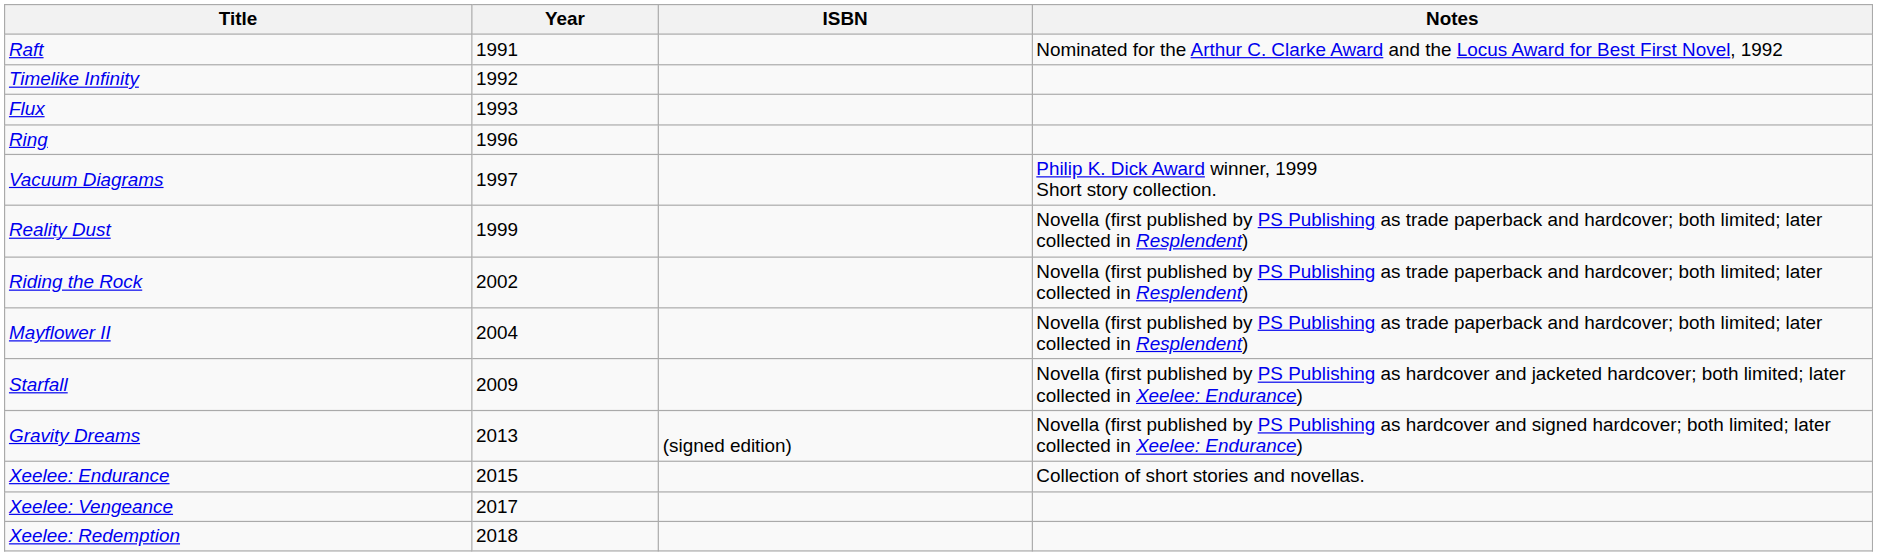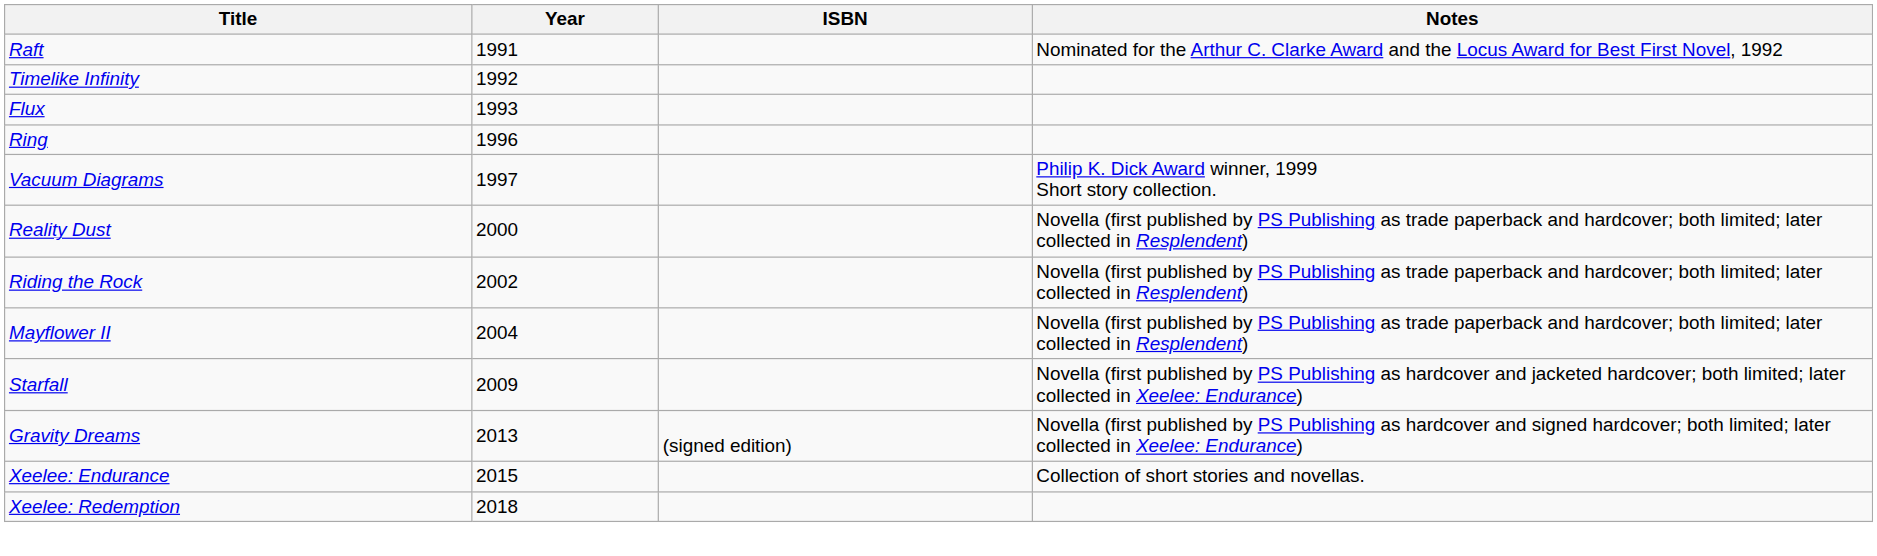 <table class='wikitable' width='100%'>
 <tr>
 <th width='25%'>Title</th>
 <th width='10%'>Year</th>
 <th width='20%'>ISBN</th>
 <th width='45%'>Notes</th>
 </tr>
 <tr>
 <td><em><a href='#'>Raft</a></em></td>
 <td>1991</td>
 <td></td>
 <td>Nominated for the <a href='#'>Arthur C. Clarke Award</a> and the <a href='#'>Locus Award for Best First Novel</a>, 1992</td>
 </tr>
 <tr>
 <td><em><a href='#'>Timelike Infinity</a></em></td>
 <td>1992</td>
 <td></td>
 <td> </td>
 </tr>
 <tr>
 <td><em><a href='#'>Flux</a></em></td>
 <td>1993</td>
 <td></td>
 <td> </td>
 </tr>
 <tr>
 <td><em><a href='#'>Ring</a></em></td>
 <td>1996</td>
 <td></td>
 <td> </td>
 </tr>
 <tr>
 <td><em><a href='#'>Vacuum Diagrams</a></em></td>
 <td>1997</td>
 <td></td>
 <td><a href='#'>Philip K. Dick Award</a> winner, 1999<br>Short story collection.</td>
 </tr>
 <tr>
 <td><em><a href='#'>Reality Dust</a></em></td>
-<td>1999</td>
+<td>2000</td>
 <td><br></td>
 <td>Novella (first published by <a href='#'>PS Publishing</a> as trade paperback and hardcover; both limited; later collected in <em><a href='#'>Resplendent</a></em>)</td>
 </tr>
 <tr>
 <td><em><a href='#'>Riding the Rock</a></em></td>
 <td>2002</td>
 <td><br></td>
 <td>Novella (first published by <a href='#'>PS Publishing</a> as trade paperback and hardcover; both limited; later collected in <em><a href='#'>Resplendent</a></em>)</td>
 </tr>
 <tr>
 <td><em><a href='#'>Mayflower II</a></em></td>
 <td>2004</td>
 <td><br></td>
 <td>Novella (first published by <a href='#'>PS Publishing</a> as trade paperback and hardcover; both limited; later collected in <em><a href='#'>Resplendent</a></em>)</td>
 </tr>
 <tr>
 <td><em><a href='#'>Starfall</a></em></td>
 <td>2009</td>
 <td><br></td>
 <td>Novella (first published by <a href='#'>PS Publishing</a> as hardcover and jacketed hardcover; both limited; later collected in <em><a href='#'>Xeelee: Endurance</a></em>)</td>
 </tr>
 <tr>
 <td><em><a href='#'>Gravity Dreams</a></em></td>
 <td>2013</td>
 <td><br> (signed edition)</td>
 <td>Novella (first published by <a href='#'>PS Publishing</a> as hardcover and signed hardcover; both limited; later collected in <em><a href='#'>Xeelee: Endurance</a></em>)</td>
 </tr>
 <tr>
 <td><em><a href='#'>Xeelee: Endurance</a></em></td>
 <td>2015</td>
 <td></td>
 <td>Collection of short stories and novellas.</td>
 </tr>
 <tr>
-<td><em><a href='#'>Xeelee: Vengeance</a></em></td>
-<td>2017</td>
-<td></td>
-<td></td>
-</tr>
-<tr>
 <td><em><a href='#'>Xeelee: Redemption</a></em></td>
 <td>2018</td>
 <td></td>
 <td></td>
 </tr>
 </table>
